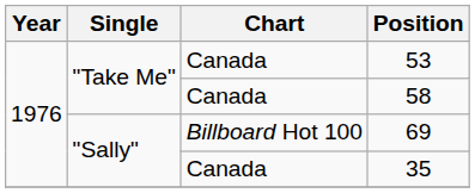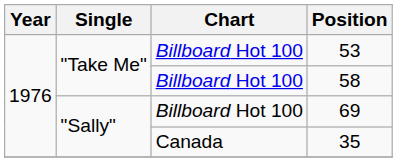 <table class="wikitable">
 <tr>
 <th>Year</th>
 <th>Single</th>
 <th>Chart</th>
 <th>Position</th>
 </tr>
 <tr>
 <td rowspan="4">1976</td>
 <td rowspan="2">"Take Me"</td>
-<td>Canada</td>
+<td><a href='#'><em>Billboard</em> Hot 100</a></td>
 <td align="center">53</td>
 </tr>
 <tr>
-<td>Canada</td>
+<td><a href='#'><em>Billboard</em> Hot 100</a></td>
 <td align="center">58</td>
 </tr>
 <tr>
 <td rowspan="2">"Sally"</td>
 <td><em>Billboard</em> Hot 100</td>
 <td align="center">69</td>
 </tr>
 <tr>
 <td>Canada</td>
 <td align="center">35</td>
 </tr>
 <tr>
 </tr>
 </table>
